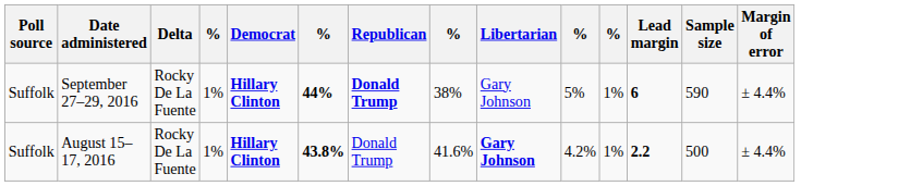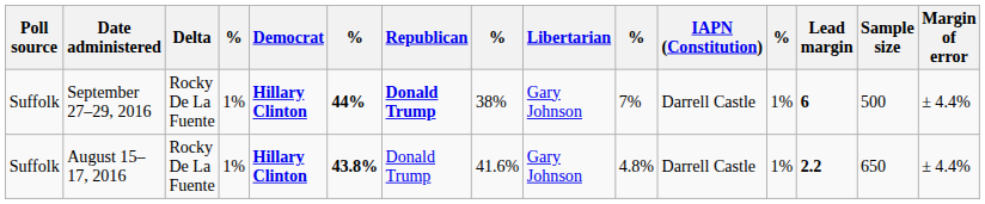 <table class="wikitable">
 <tr>
 <th>Poll source</th>
 <th>Date administered</th>
 <th>Delta</th>
 <th>%</th>
 <th><a href='#'>Democrat</a></th>
 <th>%</th>
 <th><a href='#'>Republican</a></th>
 <th>%</th>
 <th><a href='#'>Libertarian</a></th>
 <th>%</th>
+<th><a href='#'>IAPN</a> (<a href='#'>Constitution</a>)</th>
 <th>%</th>
 <th>Lead margin</th>
 <th>Sample size</th>
 <th>Margin of error</th>
 </tr>
 <tr>
 <td>Suffolk</td>
 <td>September 27–29, 2016</td>
 <td>Rocky De La Fuente</td>
 <td>1%</td>
 <td><strong><a href='#'>Hillary Clinton</a></strong></td>
 <td><strong>44%</strong></td>
 <td><strong><a href='#'>Donald Trump</a></strong></td>
 <td>38%</td>
 <td><a href='#'>Gary Johnson</a></td>
-<td>5%</td>
+<td>7%</td>
+<td>Darrell Castle</td>
 <td>1%</td>
 <td><strong>6</strong></td>
-<td>590</td>
+<td>500</td>
 <td>± 4.4%</td>
 </tr>
 <tr>
 <td>Suffolk </td>
 <td>August 15–17, 2016</td>
 <td>Rocky De La Fuente</td>
 <td>1%</td>
 <td><strong><a href='#'>Hillary Clinton</a></strong></td>
 <td><strong>43.8%</strong></td>
 <td><a href='#'>Donald Trump</a></td>
 <td>41.6%</td>
-<td><strong><a href='#'>Gary Johnson</a></strong></td>
-<td>4.2%</td>
+<td><a href='#'>Gary Johnson</a></td>
+<td>4.8%</td>
+<td>Darrell Castle</td>
 <td>1%</td>
 <td><strong>2.2</strong></td>
-<td>500</td>
+<td>650</td>
 <td>± 4.4%</td>
 </tr>
 </table>
